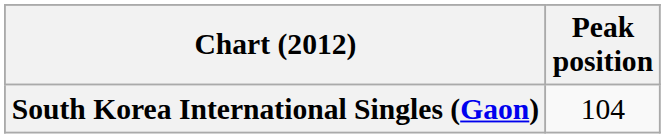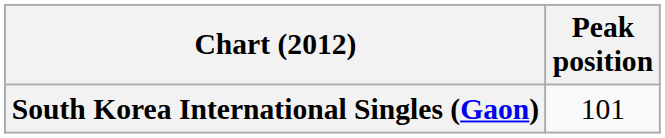 <table class="wikitable plainrowheaders">
 <tr>
 <th align="center">Chart (2012)</th>
 <th align="center">Peak<br>position</th>
 </tr>
 <tr>
 <th scope="row">South Korea International Singles (<a href='#'>Gaon</a>)</th>
-<td style="text-align:center;">104</td>
+<td style="text-align:center;">101</td>
 </tr>
 </table>
